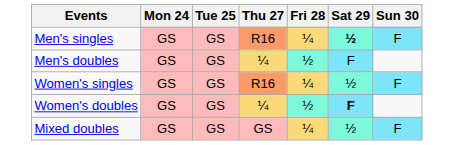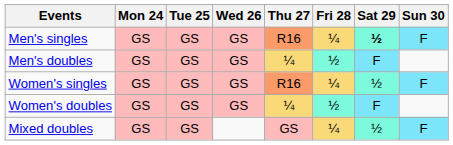 <table class="wikitable" style="margin:0.5em auto; font-size:90%; line-height:1.25em; text-align:center">
 <tr>
 <th>Events</th>
 <th>Mon 24</th>
 <th>Tue 25</th>
+<th>Wed 26</th>
 <th>Thu 27</th>
 <th>Fri 28</th>
 <th>Sat 29</th>
 <th>Sun 30</th>
 </tr>
 <tr style="text-align:center;">
 <td style="text-align:left;"><a href='#'>Men's singles</a></td>
+<td style="background-color:#FFBBBB;text-align:center;">GS</td>
 <td style="background-color:#FFBBBB;text-align:center;">GS</td>
 <td style="background-color:#FFBBBB;text-align:center;">GS</td>
 <td style="background-color:#FC9B6A;text-align:center;">R16</td>
 <td style="background-color:#FAD978;text-align:center;">¼</td>
 <td style="background-color:#7DFADB;text-align:center;"><strong>½</strong></td>
 <td style="background-color:#7DE5FA;text-align:center;">F</td>
 </tr>
 <tr style="text-align:center;">
 <td style="text-align:left;"><a href='#'>Men's doubles</a></td>
 <td style="background-color:#FFBBBB;text-align:center;">GS</td>
 <td style="background-color:#FFBBBB;text-align:center;">GS</td>
+<td style="background-color:#FFBBBB;text-align:center;">GS</td>
 <td style="background-color:#FAD978;text-align:center;">¼</td>
 <td style="background-color:#7DFADB;text-align:center;">½</td>
 <td style="background-color:#7DE5FA;text-align:center;">F</td>
 <td></td>
 </tr>
 <tr style="text-align:center;">
 <td style="text-align:left;"><a href='#'>Women's singles</a></td>
+<td style="background-color:#FFBBBB;text-align:center;">GS</td>
 <td style="background-color:#FFBBBB;text-align:center;">GS</td>
 <td style="background-color:#FFBBBB;text-align:center;">GS</td>
 <td style="background-color:#FC9B6A;text-align:center;">R16</td>
 <td style="background-color:#FAD978;text-align:center;">¼</td>
 <td style="background-color:#7DFADB;text-align:center;">½</td>
 <td style="background-color:#7DE5FA;text-align:center;">F</td>
 </tr>
 <tr style="text-align:center;">
 <td style="text-align:left;"><a href='#'>Women's doubles</a></td>
 <td style="background-color:#FFBBBB;text-align:center;">GS</td>
 <td style="background-color:#FFBBBB;text-align:center;">GS</td>
+<td style="background-color:#FFBBBB;text-align:center;">GS</td>
 <td style="background-color:#FAD978;text-align:center;">¼</td>
 <td style="background-color:#7DFADB;text-align:center;">½</td>
-<td style="background-color:#7DE5FA;text-align:center;"><strong>F</strong></td>
+<td style="background-color:#7DE5FA;text-align:center;">F</td>
 <td></td>
 </tr>
 <tr style="text-align:center;">
 <td style="text-align:left;"><a href='#'>Mixed doubles</a></td>
 <td style="background-color:#FFBBBB;text-align:center;">GS</td>
 <td style="background-color:#FFBBBB;text-align:center;">GS</td>
+<td></td>
 <td style="background-color:#FFBBBB;text-align:center;">GS</td>
 <td style="background-color:#FAD978;text-align:center;">¼</td>
 <td style="background-color:#7DFADB;text-align:center;">½</td>
 <td style="background-color:#7DE5FA;text-align:center;">F</td>
 </tr>
 </table>
